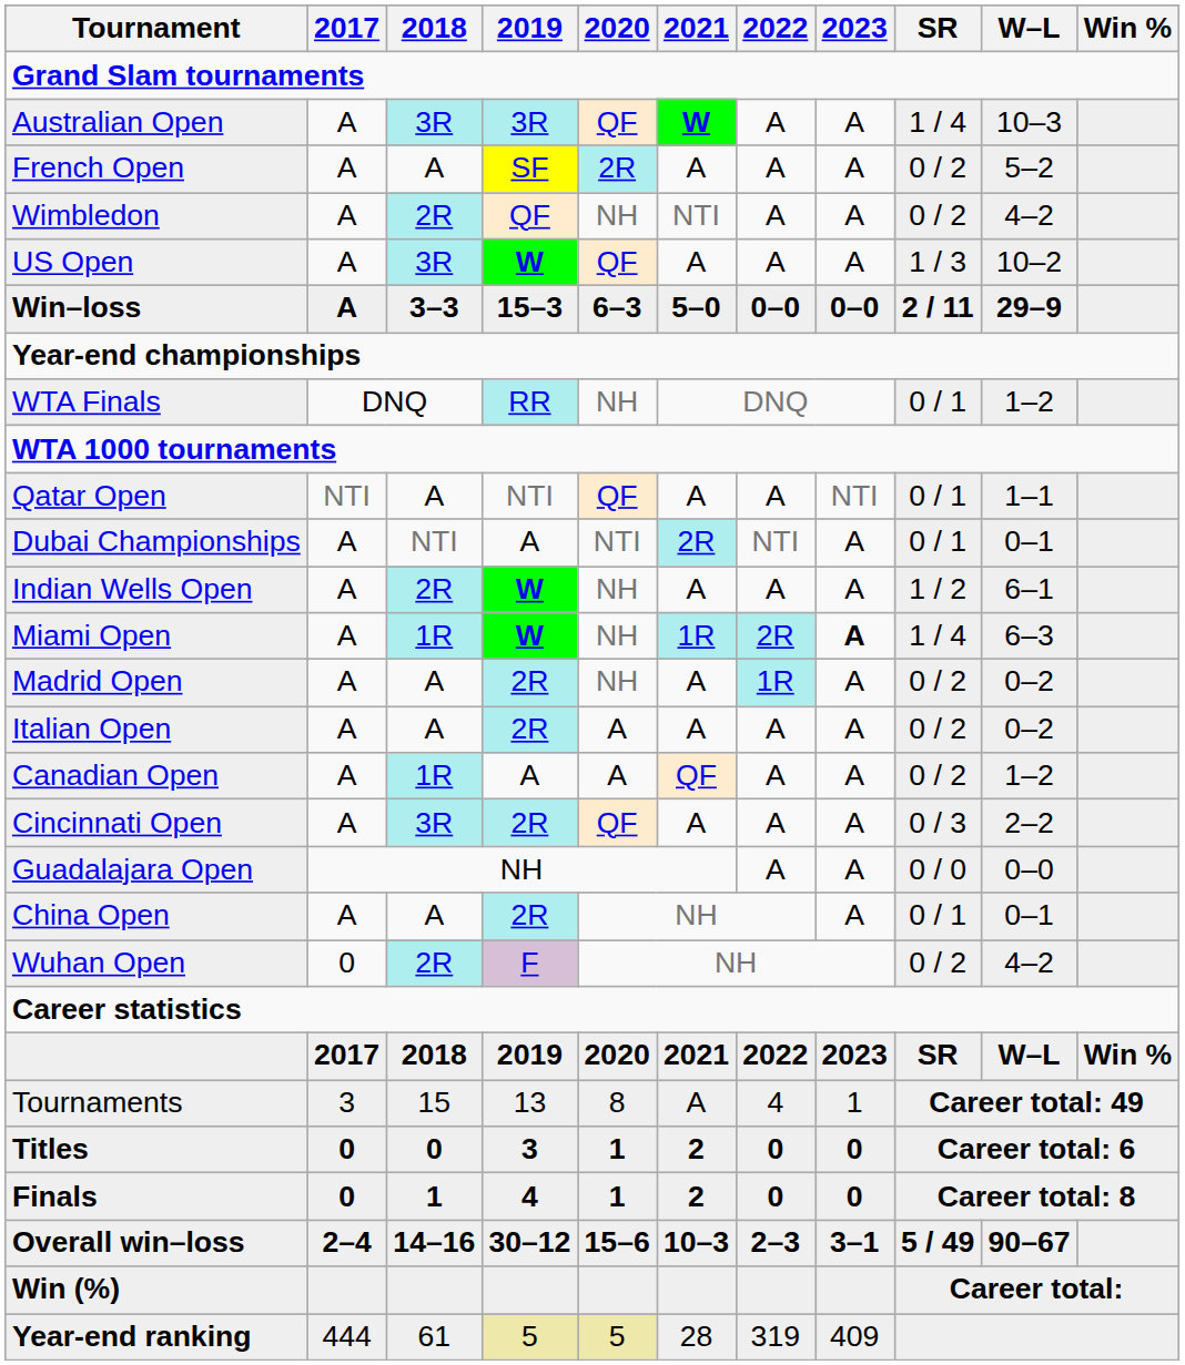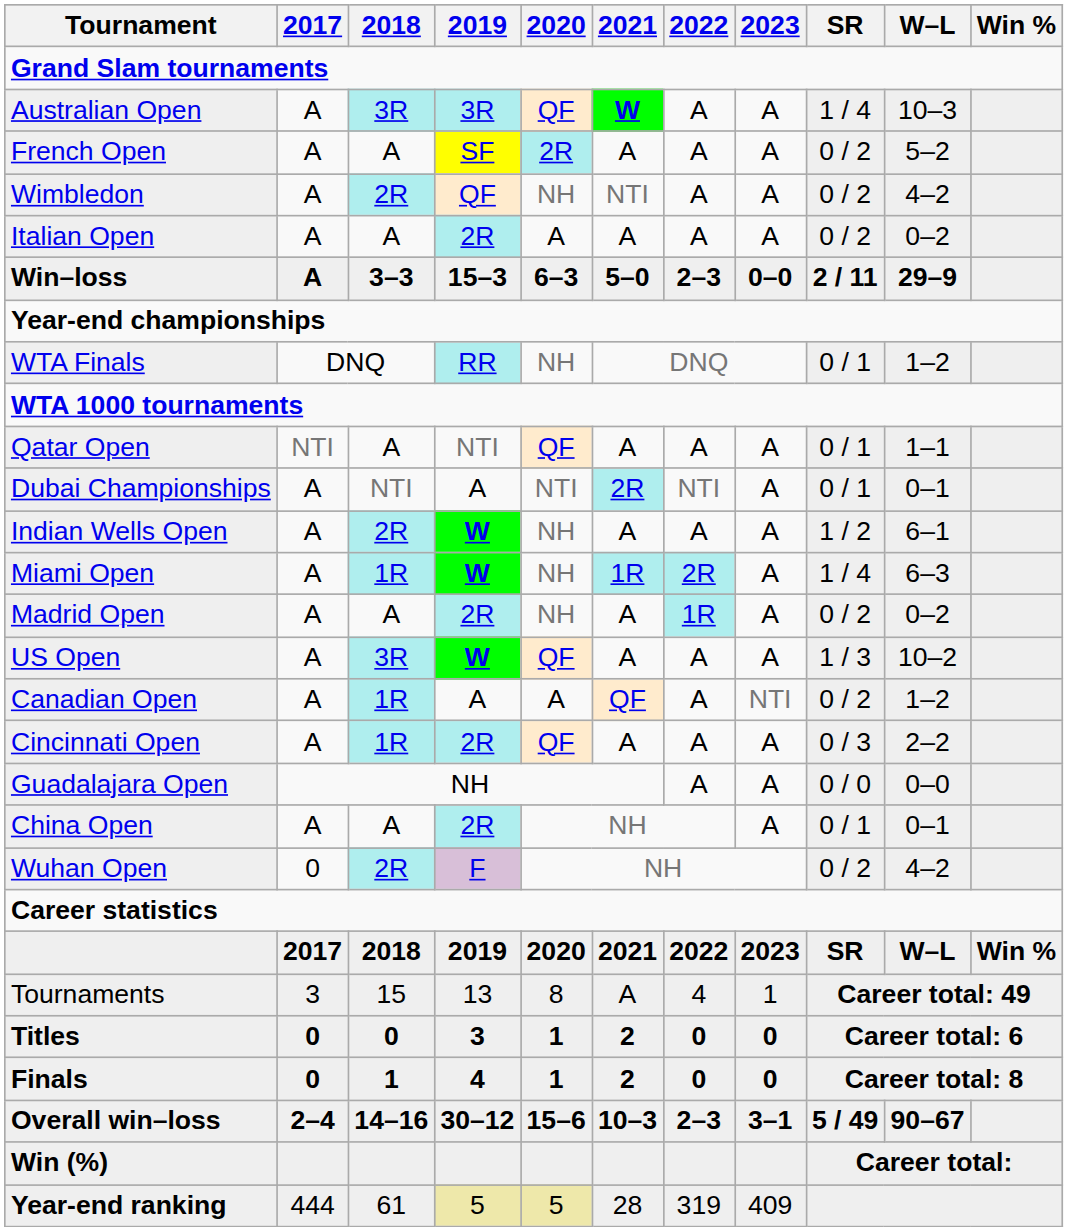 <table class=wikitable style=text-align:center>
 <tr>
 <th>Tournament</th>
 <th><a href='#'>2017</a></th>
 <th><a href='#'>2018</a></th>
 <th><a href='#'>2019</a></th>
 <th><a href='#'>2020</a></th>
 <th><a href='#'>2021</a></th>
 <th><a href='#'>2022</a></th>
 <th><a href='#'>2023</a></th>
 <th>SR</th>
 <th>W–L</th>
 <th>Win %</th>
 </tr>
 <tr>
 <td colspan="11" style="text-align:left"><strong><a href='#'>Grand Slam tournaments</a></strong></td>
 </tr>
 <tr>
 <td style=text-align:left;background:#efefef><a href='#'>Australian Open</a></td>
 <td>A</td>
 <td style=background:#afeeee><a href='#'>3R</a></td>
 <td style=background:#afeeee><a href='#'>3R</a></td>
 <td style=background:#ffebcd><a href='#'>QF</a></td>
 <td style=background:lime><a href='#'><strong>W</strong></a></td>
 <td>A</td>
 <td>A</td>
 <td style=background:#efefef>1 / 4</td>
 <td style=background:#efefef>10–3</td>
 <td style=background:#efefef></td>
 </tr>
 <tr>
 <td style=text-align:left;background:#efefef><a href='#'>French Open</a></td>
 <td>A</td>
 <td>A</td>
 <td style=background:yellow><a href='#'>SF</a></td>
 <td style=background:#afeeee><a href='#'>2R</a></td>
 <td>A</td>
 <td>A</td>
 <td>A</td>
 <td style=background:#efefef>0 / 2</td>
 <td style=background:#efefef>5–2</td>
 <td style=background:#efefef></td>
 </tr>
 <tr>
 <td style=text-align:left;background:#efefef><a href='#'>Wimbledon</a></td>
 <td>A</td>
 <td style=background:#afeeee><a href='#'>2R</a></td>
 <td style=background:#ffebcd><a href='#'>QF</a></td>
 <td style=color:#767676>NH</td>
 <td style=color:#767676>NTI</td>
 <td>A</td>
 <td>A</td>
 <td style=background:#efefef>0 / 2</td>
 <td style=background:#efefef>4–2</td>
 <td style=background:#efefef></td>
 </tr>
 <tr>
-<td style=text-align:left;background:#efefef><a href='#'>US Open</a></td>
+<td style=text-align:left;background:#efefef><a href='#'>Italian Open</a></td>
 <td>A</td>
-<td style=background:#afeeee><a href='#'>3R</a></td>
-<td style=background:lime><a href='#'><strong>W</strong></a></td>
-<td style=background:#ffebcd><a href='#'>QF</a></td>
+<td>A</td>
+<td style=background:#afeeee><a href='#'>2R</a></td>
 <td>A</td>
 <td>A</td>
 <td>A</td>
-<td style=background:#efefef>1 / 3</td>
-<td style=background:#efefef>10–2</td>
+<td>A</td>
+<td style=background:#efefef>0 / 2</td>
+<td style=background:#efefef>0–2</td>
 <td style=background:#efefef></td>
 </tr>
 <tr style=font-weight:bold;background:#efefef>
 <td style=text-align:left>Win–loss</td>
 <td>A</td>
 <td>3–3</td>
 <td>15–3</td>
 <td>6–3</td>
 <td>5–0</td>
-<td>0–0</td>
+<td>2–3</td>
 <td>0–0</td>
 <td>2 / 11</td>
 <td>29–9</td>
 <td></td>
 </tr>
 <tr>
 <td colspan="11" style="text-align:left"><strong>Year-end championships</strong></td>
 </tr>
 <tr>
 <td style=text-align:left;background:#efefef><a href='#'>WTA Finals</a></td>
 <td colspan="2">DNQ</td>
 <td style=background:#afeeee><a href='#'>RR</a></td>
 <td style=color:#767676>NH</td>
 <td colspan="3" style="color:#767676">DNQ</td>
 <td style=background:#efefef>0 / 1</td>
 <td style=background:#efefef>1–2</td>
 <td style=background:#efefef></td>
 </tr>
 <tr>
 <td colspan="11" style="text-align:left"><strong><a href='#'>WTA 1000 tournaments</a></strong></td>
 </tr>
 <tr>
 <td style=text-align:left;background:#efefef><a href='#'>Qatar Open</a></td>
 <td style=color:#767676>NTI</td>
 <td>A</td>
 <td style=color:#767676>NTI</td>
 <td style=background:#ffebcd><a href='#'>QF</a></td>
 <td>A</td>
 <td>A</td>
-<td style=color:#767676>NTI</td>
+<td>A</td>
 <td style=background:#efefef>0 / 1</td>
 <td style=background:#efefef>1–1</td>
 <td style=background:#efefef></td>
 </tr>
 <tr>
 <td style=text-align:left;background:#efefef><a href='#'>Dubai Championships</a></td>
 <td>A</td>
 <td style=color:#767676>NTI</td>
 <td>A</td>
 <td style=color:#767676>NTI</td>
 <td style=background:#afeeee><a href='#'>2R</a></td>
 <td style=color:#767676>NTI</td>
 <td>A</td>
 <td style=background:#efefef>0 / 1</td>
 <td style=background:#efefef>0–1</td>
 <td style=background:#efefef></td>
 </tr>
 <tr>
 <td style=text-align:left;background:#efefef><a href='#'>Indian Wells Open</a></td>
 <td>A</td>
 <td style=background:#afeeee><a href='#'>2R</a></td>
 <td style=background:lime><strong><a href='#'>W</a></strong></td>
 <td style=color:#767676>NH</td>
 <td>A</td>
 <td>A</td>
 <td>A</td>
 <td style=background:#efefef>1 / 2</td>
 <td style=background:#efefef>6–1</td>
 <td style=background:#efefef></td>
 </tr>
 <tr>
 <td style=text-align:left;background:#efefef><a href='#'>Miami Open</a></td>
 <td>A</td>
 <td style=background:#afeeee><a href='#'>1R</a></td>
 <td style=background:lime><strong><a href='#'>W</a></strong></td>
 <td style=color:#767676>NH</td>
 <td style=background:#afeeee><a href='#'>1R</a></td>
 <td style=background:#afeeee><a href='#'>2R</a></td>
-<td><strong>A</strong></td>
+<td>A</td>
 <td style=background:#efefef>1 / 4</td>
 <td style=background:#efefef>6–3</td>
 <td style=background:#efefef></td>
 </tr>
 <tr>
 <td style=text-align:left;background:#efefef><a href='#'>Madrid Open</a></td>
 <td>A</td>
 <td>A</td>
 <td style=background:#afeeee><a href='#'>2R</a></td>
 <td style=color:#767676>NH</td>
 <td>A</td>
 <td style=background:#afeeee><a href='#'>1R</a></td>
 <td>A</td>
 <td style=background:#efefef>0 / 2</td>
 <td style=background:#efefef>0–2</td>
 <td style=background:#efefef></td>
 </tr>
 <tr>
-<td style=text-align:left;background:#efefef><a href='#'>Italian Open</a></td>
+<td style=text-align:left;background:#efefef><a href='#'>US Open</a></td>
 <td>A</td>
-<td>A</td>
-<td style=background:#afeeee><a href='#'>2R</a></td>
+<td style=background:#afeeee><a href='#'>3R</a></td>
+<td style=background:lime><a href='#'><strong>W</strong></a></td>
+<td style=background:#ffebcd><a href='#'>QF</a></td>
 <td>A</td>
 <td>A</td>
 <td>A</td>
-<td>A</td>
-<td style=background:#efefef>0 / 2</td>
-<td style=background:#efefef>0–2</td>
+<td style=background:#efefef>1 / 3</td>
+<td style=background:#efefef>10–2</td>
 <td style=background:#efefef></td>
 </tr>
 <tr>
 <td style=text-align:left;background:#efefef><a href='#'>Canadian Open</a></td>
 <td>A</td>
 <td style=background:#afeeee><a href='#'>1R</a></td>
 <td>A</td>
 <td>A</td>
 <td style=background:#ffebcd><a href='#'>QF</a></td>
 <td>A</td>
-<td>A</td>
+<td style=color:#767676>NTI</td>
 <td style=background:#efefef>0 / 2</td>
 <td style=background:#efefef>1–2</td>
 <td style=background:#efefef></td>
 </tr>
 <tr>
 <td style=text-align:left;background:#efefef><a href='#'>Cincinnati Open</a></td>
 <td>A</td>
-<td style=background:#afeeee><a href='#'>3R</a></td>
+<td style=background:#afeeee><a href='#'>1R</a></td>
 <td style=background:#afeeee><a href='#'>2R</a></td>
 <td style=background:#ffebcd><a href='#'>QF</a></td>
 <td>A</td>
 <td>A</td>
 <td>A</td>
 <td style=background:#efefef>0 / 3</td>
 <td style=background:#efefef>2–2</td>
 <td style=background:#efefef></td>
 </tr>
 <tr>
 <td style=text-align:left;background:#efefef><a href='#'>Guadalajara Open</a></td>
 <td colspan="5">NH</td>
 <td>A</td>
 <td>A</td>
 <td style=background:#efefef>0 / 0</td>
 <td style=background:#efefef>0–0</td>
 <td style=background:#efefef></td>
 </tr>
 <tr>
 <td style=text-align:left;background:#efefef><a href='#'>China Open</a></td>
 <td>A</td>
 <td>A</td>
 <td style=background:#afeeee><a href='#'>2R</a></td>
 <td colspan=3 style=color:#767676>NH</td>
 <td>A</td>
 <td style=background:#efefef>0 / 1</td>
 <td style=background:#efefef>0–1</td>
 <td style=background:#efefef></td>
 </tr>
 <tr>
 <td style=text-align:left;background:#efefef><a href='#'>Wuhan Open</a></td>
 <td>0</td>
 <td style=background:#afeeee><a href='#'>2R</a></td>
 <td style=background:thistle><a href='#'>F</a></td>
 <td colspan=4 style=color:#767676>NH</td>
 <td style=background:#efefef>0 / 2</td>
 <td style=background:#efefef>4–2</td>
 <td style=background:#efefef></td>
 </tr>
 <tr>
 <td colspan="11" style="text-align:left"><strong>Career statistics</strong></td>
 </tr>
 <tr style="font-weight:bold;background:#efefef">
 <td></td>
 <td>2017</td>
 <td>2018</td>
 <td>2019</td>
 <td>2020</td>
 <td>2021</td>
 <td>2022</td>
 <td>2023</td>
 <td>SR</td>
 <td>W–L</td>
 <td>Win %</td>
 </tr>
 <tr style="background:#efefef">
 <td style="text-align:left">Tournaments</td>
 <td>3</td>
 <td>15</td>
 <td>13</td>
 <td>8</td>
 <td>A</td>
 <td>4</td>
 <td>1</td>
 <td colspan="3"><strong>Career total: 49</strong></td>
 </tr>
 <tr style="font-weight:bold;background:#efefef">
 <td style="text-align:left">Titles</td>
 <td>0</td>
 <td>0</td>
 <td>3</td>
 <td>1</td>
 <td>2</td>
 <td>0</td>
 <td>0</td>
 <td colspan="3">Career total: 6</td>
 </tr>
 <tr style="font-weight:bold;background:#efefef">
 <td style="text-align:left">Finals</td>
 <td>0</td>
 <td>1</td>
 <td>4</td>
 <td>1</td>
 <td>2</td>
 <td>0</td>
 <td>0</td>
 <td colspan="3">Career total: 8</td>
 </tr>
 <tr style="font-weight:bold;background:#efefef">
 <td style="text-align:left">Overall win–loss</td>
 <td>2–4</td>
 <td>14–16</td>
 <td>30–12</td>
 <td>15–6</td>
 <td>10–3</td>
 <td>2–3</td>
 <td>3–1</td>
 <td>5 / 49</td>
 <td>90–67</td>
 <td></td>
 </tr>
 <tr style="font-weight:bold;background:#efefef">
 <td style="text-align:left">Win (%)</td>
 <td></td>
 <td></td>
 <td></td>
 <td></td>
 <td></td>
 <td></td>
 <td></td>
 <td colspan="3">Career total: </td>
 </tr>
 <tr style="background:#efefef">
 <td style="text-align:left"><strong>Year-end ranking</strong></td>
 <td>444</td>
 <td>61</td>
 <td style="background:#eee8aa">5</td>
 <td style="background:#eee8aa">5</td>
 <td>28</td>
 <td>319</td>
 <td>409</td>
 <td colspan="3"></td>
 </tr>
 </table>
